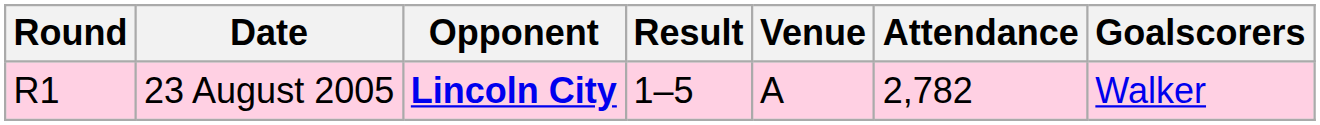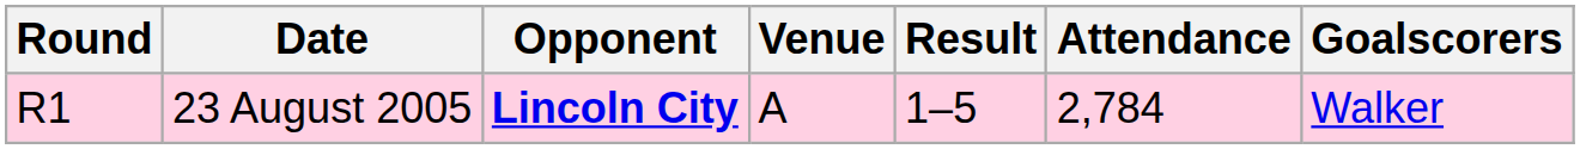 <table class="wikitable">
 <tr>
 <th>Round</th>
 <th>Date</th>
 <th>Opponent</th>
+<th>Venue</th>
 <th>Result</th>
-<th>Venue</th>
 <th>Attendance</th>
 <th>Goalscorers</th>
 </tr>
 <tr style="background-color: #ffd0e3;">
 <td>R1</td>
 <td>23 August 2005</td>
 <td><strong><a href='#'>Lincoln City</a></strong></td>
+<td>A</td>
 <td>1–5</td>
-<td>A</td>
-<td>2,782</td>
+<td>2,784</td>
 <td><a href='#'>Walker</a></td>
 </tr>
 </table>
